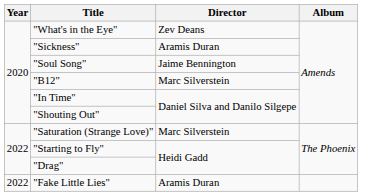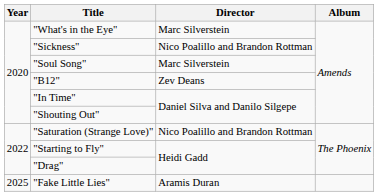 <table class="wikitable">
 <tr>
 <th>Year</th>
 <th>Title</th>
 <th>Director</th>
 <th>Album</th>
 </tr>
 <tr>
 <td rowspan="6">2020</td>
 <td>"What's in the Eye"</td>
-<td>Zev Deans</td>
+<td>Marc Silverstein</td>
 <td rowspan=6><em>Amends</em></td>
 </tr>
 <tr>
 <td>"Sickness"</td>
-<td>Aramis Duran</td>
+<td>Nico Poalillo and Brandon Rottman</td>
 </tr>
 <tr>
 <td>"Soul Song"</td>
-<td>Jaime Bennington</td>
+<td>Marc Silverstein</td>
 </tr>
 <tr>
 <td>"B12"</td>
-<td>Marc Silverstein</td>
+<td>Zev Deans</td>
 </tr>
 <tr>
 <td>"In Time"</td>
 <td rowspan="2">Daniel Silva and Danilo Silgepe</td>
 </tr>
 <tr>
 <td>"Shouting Out"</td>
 </tr>
 <tr>
 <td rowspan="3">2022</td>
 <td>"Saturation (Strange Love)"</td>
-<td>Marc Silverstein</td>
+<td>Nico Poalillo and Brandon Rottman</td>
 <td rowspan="3"><em>The Phoenix</em></td>
 </tr>
 <tr>
 <td>"Starting to Fly"</td>
 <td rowspan="2">Heidi Gadd</td>
 </tr>
 <tr>
 <td>"Drag"</td>
 </tr>
 <tr>
-<td>2022</td>
+<td>2025</td>
 <td>"Fake Little Lies"</td>
 <td>Aramis Duran</td>
 <td></td>
 </tr>
 </table>
